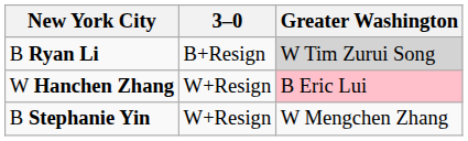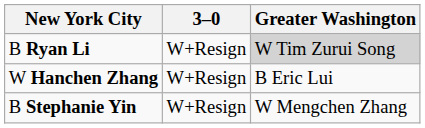 <table class="wikitable">
 <tr>
 <th>New York City</th>
 <th>3–0</th>
 <th>Greater Washington</th>
 </tr>
 <tr>
 <td>B <strong>Ryan Li</strong></td>
-<td>B+Resign</td>
+<td>W+Resign</td>
 <td style="background: lightgrey;">W Tim Zurui Song</td>
 </tr>
 <tr>
 <td>W <strong>Hanchen Zhang</strong></td>
 <td>W+Resign</td>
-<td style="background: pink;">B Eric Lui</td>
+<td>B Eric Lui</td>
 </tr>
 <tr>
 <td>B <strong>Stephanie Yin</strong></td>
 <td>W+Resign</td>
 <td>W Mengchen Zhang</td>
 </tr>
 </table>
